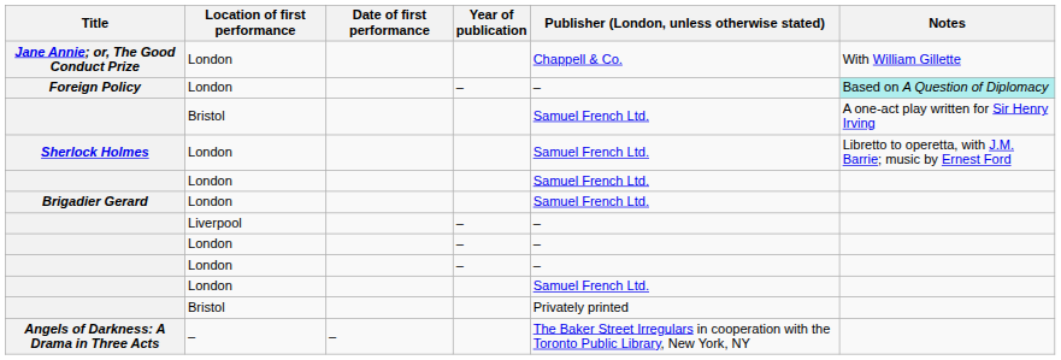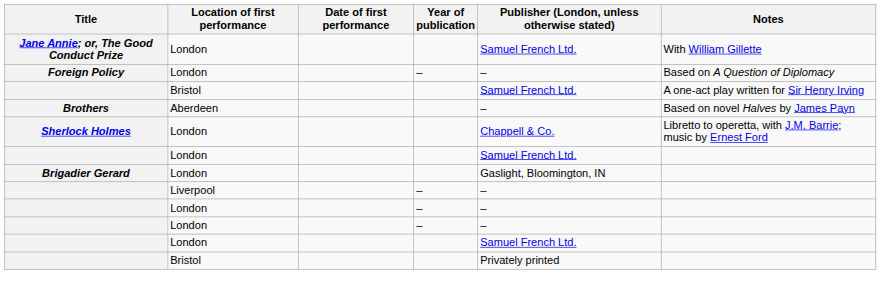 <table class="wikitable plainrowheaders sortable" style="margin-right: 0;">
 <tr>
 <th scope="col">Title</th>
 <th scope="col">Location of first performance</th>
 <th scope="col">Date of first performance</th>
 <th scope="col">Year of<br>publication</th>
 <th scope="col">Publisher (London, unless otherwise stated)</th>
 <th scope="col" class="unsortable">Notes</th>
 </tr>
 <tr>
 <th scope="row"><em><a href='#'>Jane Annie</a>; or, The Good Conduct Prize</em></th>
 <td>London</td>
 <td></td>
 <td></td>
-<td><a href='#'>Chappell & Co.</a></td>
+<td><a href='#'>Samuel French Ltd.</a></td>
 <td>With <a href='#'>William Gillette</a></td>
 </tr>
 <tr>
 <th scope="row"><em>Foreign Policy</em></th>
 <td>London</td>
 <td></td>
 <td>–</td>
 <td>–</td>
-<td style="background: paleturquoise;">Based on <em>A Question of Diplomacy</em></td>
+<td>Based on <em>A Question of Diplomacy</em></td>
 </tr>
 <tr>
 <th scope="row"></th>
 <td>Bristol</td>
 <td></td>
 <td></td>
 <td><a href='#'>Samuel French Ltd.</a></td>
 <td>A one-act play written for <a href='#'>Sir Henry Irving</a></td>
 </tr>
 <tr>
+<th scope="row"><em>Brothers</em></th>
+<td>Aberdeen</td>
+<td></td>
+<td></td>
+<td>–</td>
+<td>Based on novel <em>Halves</em> by <a href='#'>James Payn</a></td>
+</tr>
+<tr>
 <th scope="row"><em><a href='#'>Sherlock Holmes</a></em></th>
 <td>London</td>
 <td></td>
 <td></td>
-<td><a href='#'>Samuel French Ltd.</a></td>
+<td><a href='#'>Chappell & Co.</a></td>
 <td>Libretto to operetta, with <a href='#'>J.M. Barrie</a>; music by <a href='#'>Ernest Ford</a></td>
 </tr>
 <tr>
 <th scope="row"></th>
 <td>London</td>
 <td></td>
 <td></td>
 <td><a href='#'>Samuel French Ltd.</a></td>
 <td></td>
 </tr>
 <tr>
 <th scope="row"><em>Brigadier Gerard</em></th>
 <td>London</td>
 <td></td>
 <td></td>
-<td><a href='#'>Samuel French Ltd.</a></td>
+<td>Gaslight, Bloomington, IN</td>
 <td></td>
 </tr>
 <tr>
 <th scope="row"></th>
 <td>Liverpool</td>
 <td></td>
 <td>–</td>
 <td>–</td>
 <td></td>
 </tr>
 <tr>
 <th scope="row"></th>
 <td>London</td>
 <td></td>
 <td>–</td>
 <td>–</td>
 <td></td>
 </tr>
 <tr>
 <th scope="row"></th>
 <td>London</td>
 <td></td>
 <td>–</td>
 <td>–</td>
 <td></td>
 </tr>
 <tr>
 <th scope="row"></th>
 <td>London</td>
 <td></td>
 <td></td>
 <td><a href='#'>Samuel French Ltd.</a></td>
 <td></td>
 </tr>
 <tr>
 <th scope="row"></th>
 <td>Bristol</td>
 <td></td>
 <td></td>
 <td>Privately printed</td>
 <td></td>
 </tr>
-<tr>
-<th scope="row"><em>Angels of Darkness: A Drama in Three Acts</em></th>
-<td>–</td>
-<td>–</td>
-<td></td>
-<td><a href='#'>The Baker Street Irregulars</a> in cooperation with the <a href='#'>Toronto Public Library</a>, New York, NY</td>
-<td></td>
-</tr>
 </table>
